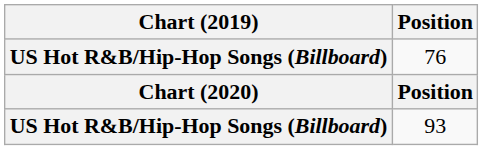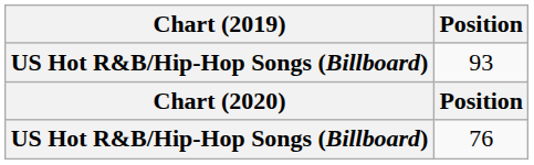 <table class="wikitable plainrowheaders" style="text-align:center">
 <tr>
 <th scope="col">Chart (2019)</th>
 <th scope="col">Position</th>
 </tr>
 <tr>
 <th scope="row">US Hot R&B/Hip-Hop Songs (<em>Billboard</em>)</th>
-<td>76</td>
+<td>93</td>
 </tr>
 <tr>
 <th scope="col">Chart (2020)</th>
 <th scope="col">Position</th>
 </tr>
 <tr>
 <th scope="row">US Hot R&B/Hip-Hop Songs (<em>Billboard</em>)</th>
-<td>93</td>
+<td>76</td>
 </tr>
 </table>
